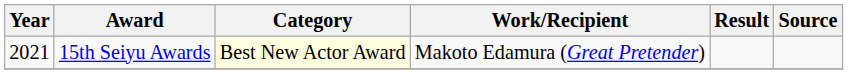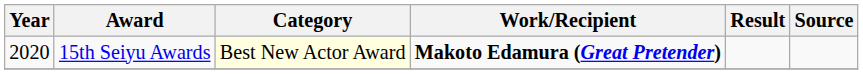 <table class="wikitable sortable plainrowheaders">
 <tr>
 <th>Year</th>
 <th>Award</th>
 <th>Category</th>
 <th>Work/Recipient</th>
 <th>Result</th>
 <th class="unsortable">Source</th>
 </tr>
 <tr>
-<td>2021</td>
+<td>2020</td>
 <td><a href='#'>15th Seiyu Awards</a></td>
 <td style="background: lightyellow;">Best New Actor Award</td>
-<td>Makoto Edamura (<em><a href='#'>Great Pretender</a></em>)</td>
+<td><strong>Makoto Edamura (<em><a href='#'>Great Pretender</a></em>)</strong></td>
 <td></td>
 <td></td>
 </tr>
 <tr>
 </tr>
 </table>
